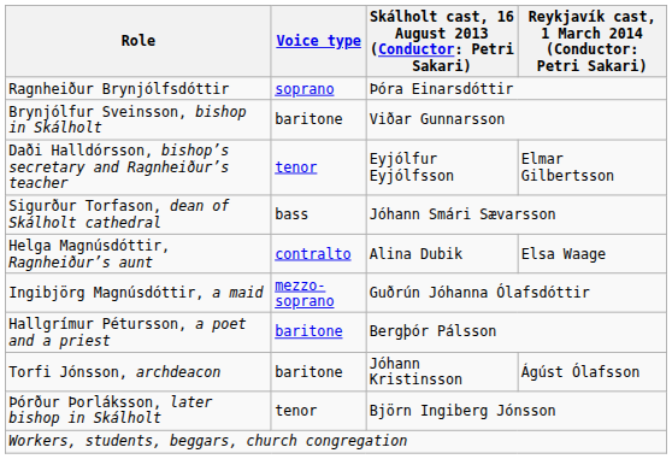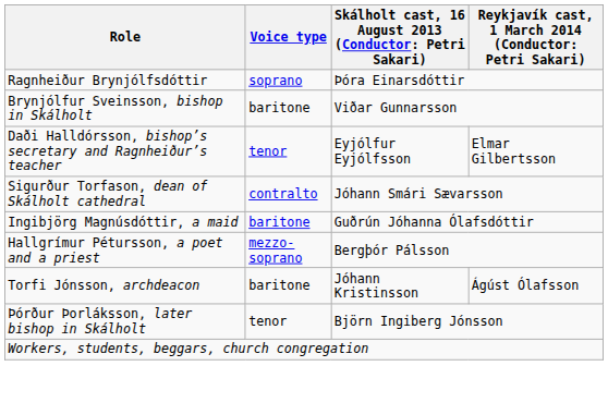 <table class="wikitable">
 <tr>
 <th>Role</th>
 <th><a href='#'>Voice type</a></th>
 <th>Skálholt cast, 16 August 2013<br>(<a href='#'>Conductor</a>: Petri Sakari)</th>
 <th>Reykjavík cast, 1 March 2014<br>(Conductor: Petri Sakari)</th>
 </tr>
 <tr>
 <td>Ragnheiður Brynjólfsdóttir</td>
 <td><a href='#'>soprano</a></td>
 <td colspan="2">Þóra Einarsdóttir</td>
 </tr>
 <tr>
 <td>Brynjólfur Sveinsson, <em>bishop in Skálholt</em></td>
 <td>baritone</td>
 <td colspan="2">Viðar Gunnarsson</td>
 </tr>
 <tr>
 <td>Daði Halldórsson, <em>bishop’s secretary and Ragnheiður’s teacher</em></td>
 <td><a href='#'>tenor</a></td>
 <td>Eyjólfur Eyjólfsson</td>
 <td>Elmar Gilbertsson</td>
 </tr>
 <tr>
 <td>Sigurður Torfason, <em>dean of Skálholt cathedral</em></td>
-<td>bass</td>
+<td><a href='#'>contralto</a></td>
 <td colspan="2">Jóhann Smári Sævarsson</td>
 </tr>
 <tr>
-<td>Helga Magnúsdóttir, <em>Ragnheiður’s aunt</em></td>
-<td><a href='#'>contralto</a></td>
-<td>Alina Dubik</td>
-<td>Elsa Waage</td>
-</tr>
-<tr>
 <td>Ingibjörg Magnúsdóttir, <em>a maid</em></td>
-<td><a href='#'>mezzo-soprano</a></td>
+<td><a href='#'>baritone</a></td>
 <td colspan="2">Guðrún Jóhanna Ólafsdóttir</td>
 </tr>
 <tr>
 <td>Hallgrímur Pétursson, <em>a poet and a priest</em></td>
-<td><a href='#'>baritone</a></td>
+<td><a href='#'>mezzo-soprano</a></td>
 <td colspan="2">Bergþór Pálsson</td>
 </tr>
 <tr>
 <td>Torfi Jónsson, <em>archdeacon</em></td>
 <td>baritone</td>
 <td>Jóhann Kristinsson</td>
 <td>Ágúst Ólafsson</td>
 </tr>
 <tr>
 <td>Þórður Þorláksson, <em>later bishop in Skálholt</em></td>
 <td>tenor</td>
 <td colspan="2">Björn Ingiberg Jónsson</td>
 </tr>
 <tr>
 <td colspan="4"><em>Workers, students, beggars, church congregation</em></td>
 </tr>
 </table>
